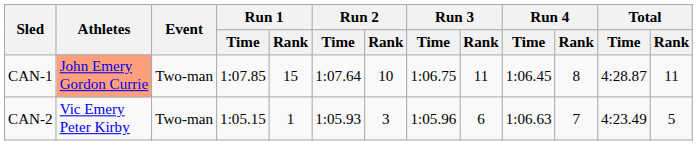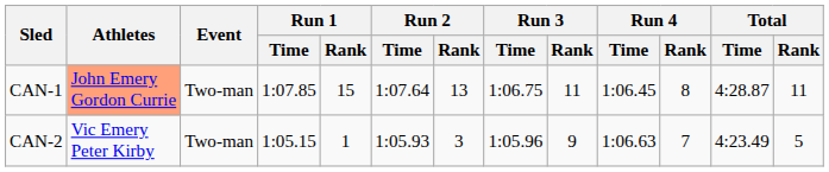 <table class="wikitable" border="1" style="font-size:90%">
 <tr>
 <th rowspan="2">Sled</th>
 <th rowspan="2">Athletes</th>
 <th rowspan="2">Event</th>
 <th colspan="2">Run 1</th>
 <th colspan="2">Run 2</th>
 <th colspan="2">Run 3</th>
 <th colspan="2">Run 4</th>
 <th colspan="2">Total</th>
 </tr>
 <tr>
 <th>Time</th>
 <th>Rank</th>
 <th>Time</th>
 <th>Rank</th>
 <th>Time</th>
 <th>Rank</th>
 <th>Time</th>
 <th>Rank</th>
 <th>Time</th>
 <th>Rank</th>
 </tr>
 <tr>
 <td align="center">CAN-1</td>
 <td style="background: lightsalmon;"><a href='#'>John Emery</a><br><a href='#'>Gordon Currie</a></td>
 <td>Two-man</td>
 <td align="center">1:07.85</td>
 <td align="center">15</td>
 <td align="center">1:07.64</td>
-<td align="center">10</td>
+<td align="center">13</td>
 <td align="center">1:06.75</td>
 <td align="center">11</td>
 <td align="center">1:06.45</td>
 <td align="center">8</td>
 <td align="center">4:28.87</td>
 <td align="center">11</td>
 </tr>
 <tr>
 <td align="center">CAN-2</td>
 <td><a href='#'>Vic Emery</a><br><a href='#'>Peter Kirby</a></td>
 <td>Two-man</td>
 <td align="center">1:05.15</td>
 <td align="center">1</td>
 <td align="center">1:05.93</td>
 <td align="center">3</td>
 <td align="center">1:05.96</td>
-<td align="center">6</td>
+<td align="center">9</td>
 <td align="center">1:06.63</td>
 <td align="center">7</td>
 <td align="center">4:23.49</td>
 <td align="center">5</td>
 </tr>
 </table>
